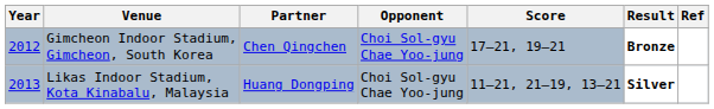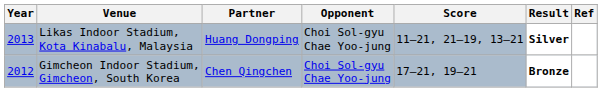 <table class="sortable wikitable" style="font-size: 90%;">
 <tr>
 <th>Year</th>
 <th>Venue</th>
 <th>Partner</th>
 <th>Opponent</th>
 <th>Score</th>
 <th>Result</th>
 <th>Ref</th>
 </tr>
 <tr style="background:#AABBCC">
+<td align="center"><a href='#'>2013</a></td>
+<td align="left">Likas Indoor Stadium,<br><a href='#'>Kota Kinabalu</a>, Malaysia</td>
+<td align="left"> <a href='#'>Huang Dongping</a></td>
+<td align="left"> Choi Sol-gyu<br> Chae Yoo-jung</td>
+<td align="left">11–21, 21–19, 13–21</td>
+<td style="text-align:left; background:white"> <strong>Silver</strong></td>
+<td style="text-align:center; background:white"></td>
+</tr>
+<tr style="background:#AABBCC">
 <td align="center"><a href='#'>2012</a></td>
 <td align="left">Gimcheon Indoor Stadium,<br><a href='#'>Gimcheon</a>, South Korea</td>
 <td align="left"> <a href='#'>Chen Qingchen</a></td>
 <td align="left"> <a href='#'>Choi Sol-gyu</a><br> <a href='#'>Chae Yoo-jung</a></td>
 <td align="left">17–21, 19–21</td>
 <td style="text-align:left; background:white"> <strong>Bronze</strong></td>
 <td style="text-align:center; background:white"></td>
 </tr>
-<tr style="background:#AABBCC">
-<td align="center"><a href='#'>2013</a></td>
-<td align="left">Likas Indoor Stadium,<br><a href='#'>Kota Kinabalu</a>, Malaysia</td>
-<td align="left"> <a href='#'>Huang Dongping</a></td>
-<td align="left"> Choi Sol-gyu<br> Chae Yoo-jung</td>
-<td align="left">11–21, 21–19, 13–21</td>
-<td style="text-align:left; background:white"> <strong>Silver</strong></td>
-<td style="text-align:center; background:white"></td>
-</tr>
 </table>
